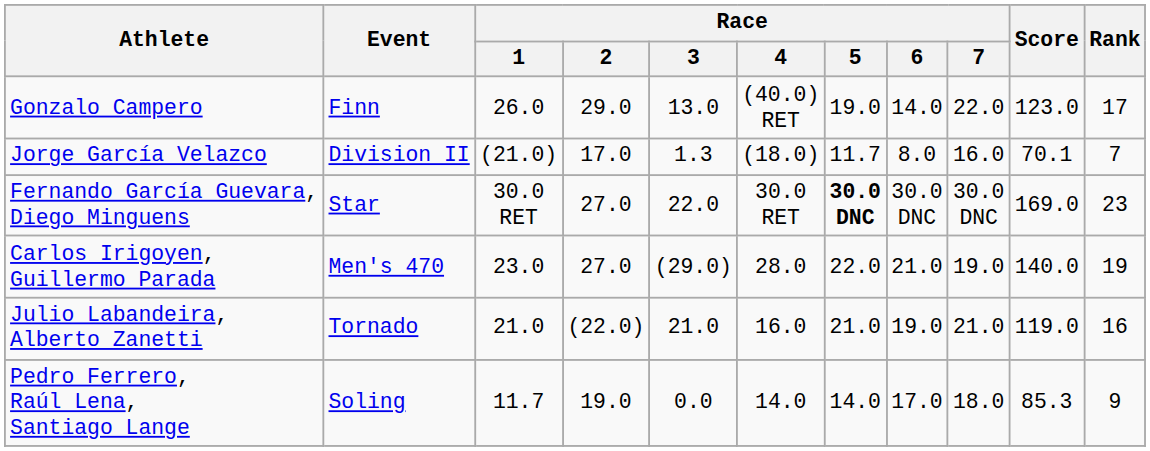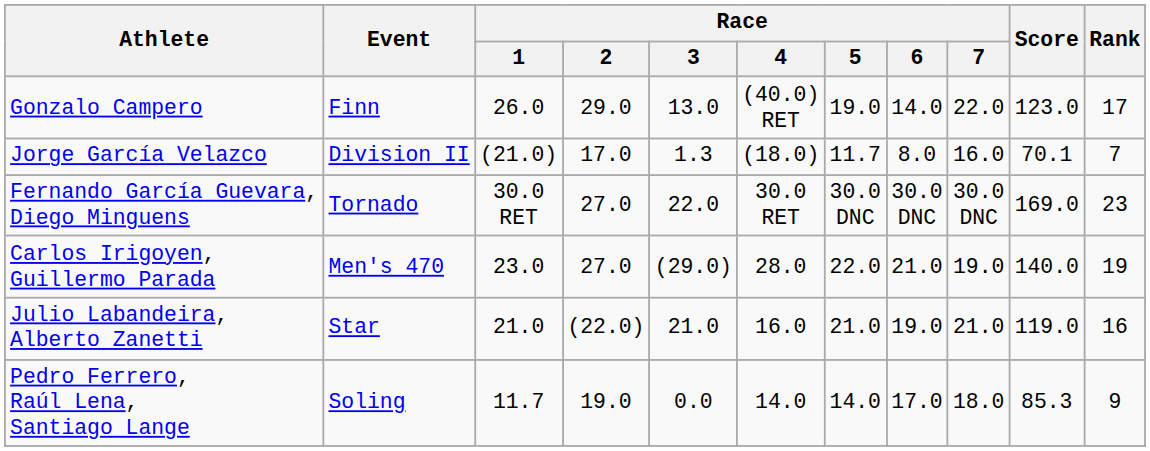 <table class=wikitable style="font-size:90%">
 <tr>
 <th rowspan="2">Athlete</th>
 <th rowspan="2">Event</th>
 <th colspan="7">Race</th>
 <th rowspan="2">Score</th>
 <th rowspan="2">Rank</th>
 </tr>
 <tr>
 <th width="15">1</th>
 <th width="15">2</th>
 <th width="15">3</th>
 <th width="15">4</th>
 <th width="15">5</th>
 <th width="15">6</th>
 <th width="15">7</th>
 </tr>
 <tr>
 <td><a href='#'>Gonzalo Campero</a></td>
 <td><a href='#'>Finn</a></td>
 <td align="center">26.0</td>
 <td align="center">29.0</td>
 <td align="center">13.0</td>
 <td align="center">(40.0)<br>RET</td>
 <td align="center">19.0</td>
 <td align="center">14.0</td>
 <td align="center">22.0</td>
 <td align="center">123.0</td>
 <td align="center">17</td>
 </tr>
 <tr>
 <td><a href='#'>Jorge García Velazco</a></td>
 <td><a href='#'>Division II</a></td>
 <td align="center">(21.0)</td>
 <td align="center">17.0</td>
 <td align="center">1.3</td>
 <td align="center">(18.0)</td>
 <td align="center">11.7</td>
 <td align="center">8.0</td>
 <td align="center">16.0</td>
 <td align="center">70.1</td>
 <td align="center">7</td>
 </tr>
 <tr>
 <td><a href='#'>Fernando García Guevara</a>, <br> <a href='#'>Diego Minguens</a></td>
-<td><a href='#'>Star</a></td>
+<td><a href='#'>Tornado</a></td>
 <td align="center">30.0<br>RET</td>
 <td align="center">27.0</td>
 <td align="center">22.0</td>
 <td align="center">30.0<br>RET</td>
-<td align="center"><strong>30.0<br>DNC</strong></td>
+<td align="center">30.0<br>DNC</td>
 <td align="center">30.0<br>DNC</td>
 <td align="center">30.0<br>DNC</td>
 <td align="center">169.0</td>
 <td align="center">23</td>
 </tr>
 <tr>
 <td><a href='#'>Carlos Irigoyen</a>, <br> <a href='#'>Guillermo Parada</a></td>
 <td><a href='#'>Men's 470</a></td>
 <td align="center">23.0</td>
 <td align="center">27.0</td>
 <td align="center">(29.0)</td>
 <td align="center">28.0</td>
 <td align="center">22.0</td>
 <td align="center">21.0</td>
 <td align="center">19.0</td>
 <td align="center">140.0</td>
 <td align="center">19</td>
 </tr>
 <tr>
 <td><a href='#'>Julio Labandeira</a>, <br> <a href='#'>Alberto Zanetti</a></td>
-<td><a href='#'>Tornado</a></td>
+<td><a href='#'>Star</a></td>
 <td align="center">21.0</td>
 <td align="center">(22.0)</td>
 <td align="center">21.0</td>
 <td align="center">16.0</td>
 <td align="center">21.0</td>
 <td align="center">19.0</td>
 <td align="center">21.0</td>
 <td align="center">119.0</td>
 <td align="center">16</td>
 </tr>
 <tr>
 <td><a href='#'>Pedro Ferrero</a>, <br> <a href='#'>Raúl Lena</a>, <br> <a href='#'>Santiago Lange</a></td>
 <td><a href='#'>Soling</a></td>
 <td align="center">11.7</td>
 <td align="center">19.0</td>
 <td align="center">0.0</td>
 <td align="center">14.0</td>
 <td align="center">14.0</td>
 <td align="center">17.0</td>
 <td align="center">18.0</td>
 <td align="center">85.3</td>
 <td align="center">9</td>
 </tr>
 </table>
